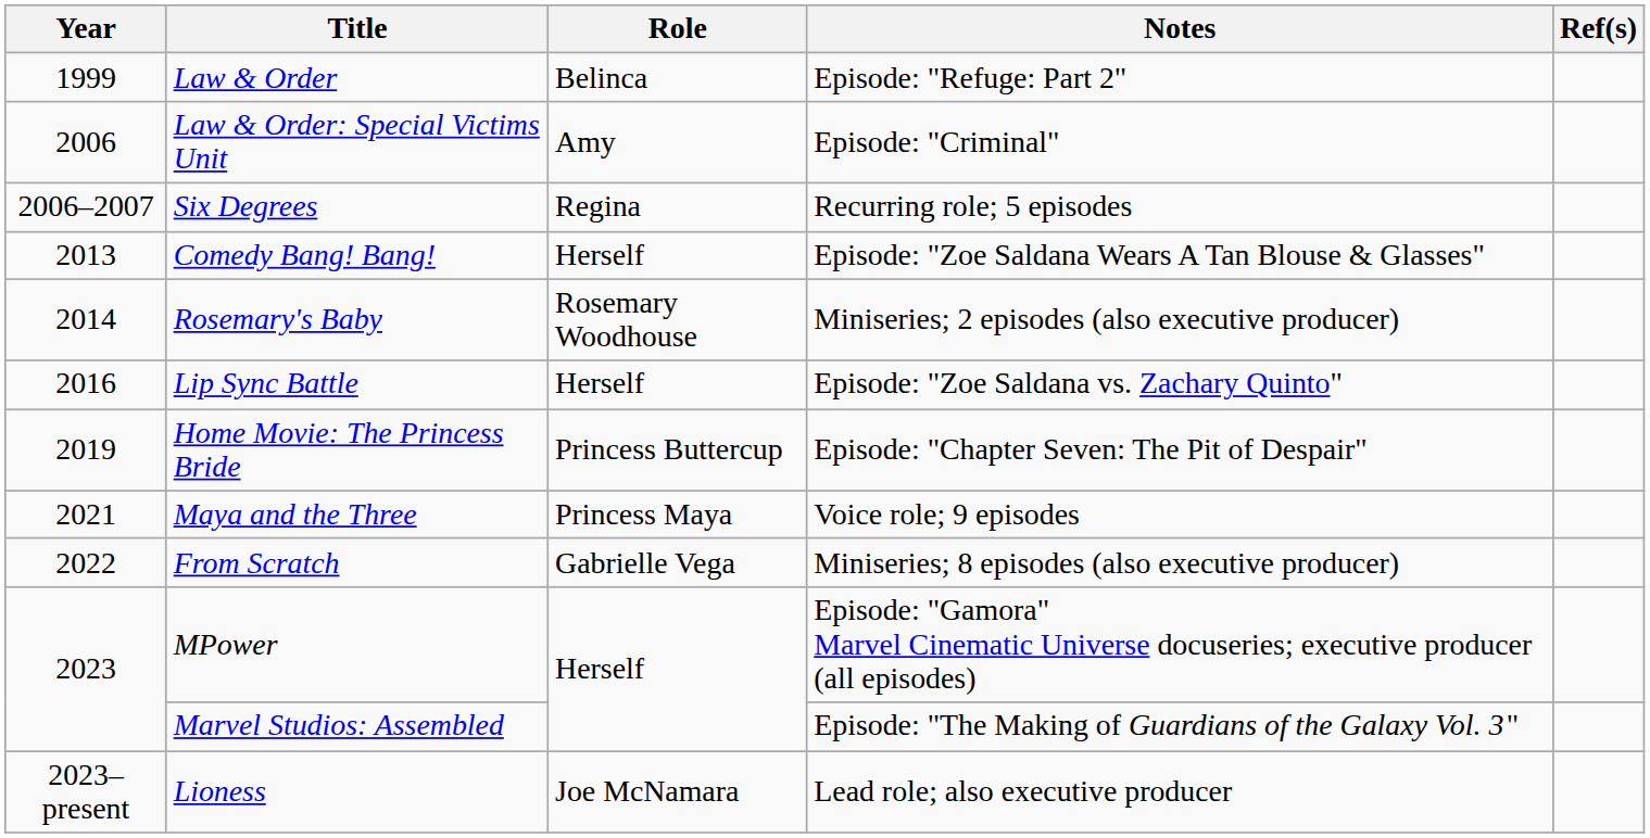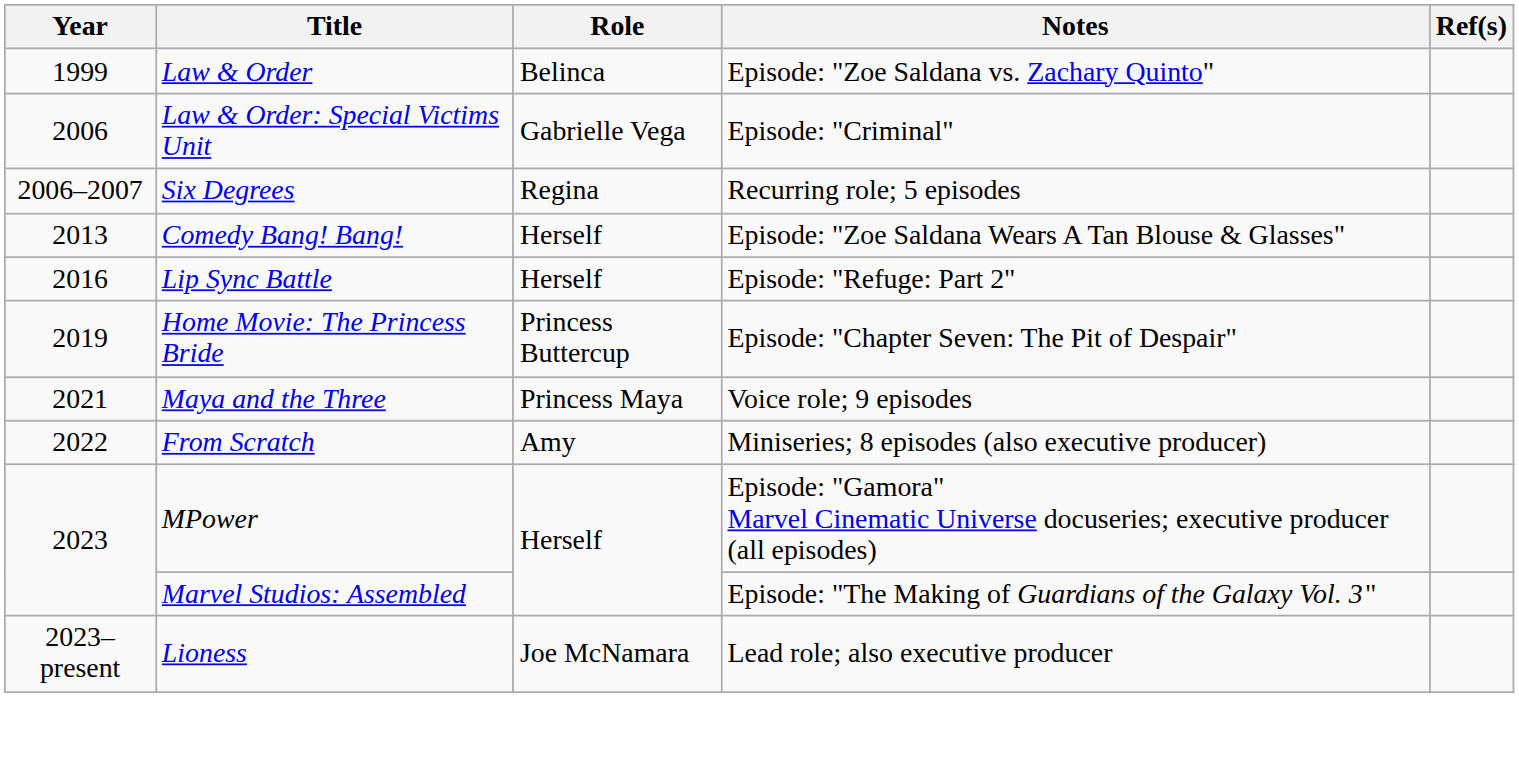 <table class="wikitable sortable">
 <tr>
 <th>Year</th>
 <th>Title</th>
 <th>Role</th>
 <th class="unsortable">Notes</th>
 <th class="unsortable">Ref(s)</th>
 </tr>
 <tr>
 <td style="text-align:center">1999</td>
 <td><em><a href='#'>Law & Order</a></em></td>
 <td>Belinca</td>
-<td>Episode: "Refuge: Part 2"</td>
+<td>Episode: "Zoe Saldana vs. <a href='#'>Zachary Quinto</a>"</td>
 <td style="text-align:center;"></td>
 </tr>
 <tr>
 <td style="text-align:center">2006</td>
 <td><em><a href='#'>Law & Order: Special Victims Unit</a></em></td>
-<td>Amy</td>
+<td>Gabrielle Vega</td>
 <td>Episode: "Criminal"</td>
 <td style="text-align:center;"></td>
 </tr>
 <tr>
 <td style="text-align:center">2006–2007</td>
 <td><em><a href='#'>Six Degrees</a></em></td>
 <td>Regina</td>
 <td>Recurring role; 5 episodes</td>
 <td style="text-align:center;"></td>
 </tr>
 <tr>
 <td style="text-align:center">2013</td>
 <td><em><a href='#'>Comedy Bang! Bang!</a></em></td>
 <td>Herself</td>
 <td>Episode: "Zoe Saldana Wears A Tan Blouse & Glasses"</td>
 <td style="text-align:center;"></td>
 </tr>
 <tr>
-<td style="text-align:center">2014</td>
-<td><em><a href='#'>Rosemary's Baby</a></em></td>
-<td>Rosemary Woodhouse</td>
-<td>Miniseries; 2 episodes (also executive producer)</td>
-<td style="text-align:center;"></td>
-</tr>
-<tr>
 <td style="text-align:center">2016</td>
 <td><em><a href='#'>Lip Sync Battle</a></em></td>
 <td>Herself</td>
-<td>Episode: "Zoe Saldana vs. <a href='#'>Zachary Quinto</a>"</td>
+<td>Episode: "Refuge: Part 2"</td>
 <td style="text-align:center;"></td>
 </tr>
 <tr>
 <td style="text-align:center">2019</td>
 <td><em><a href='#'>Home Movie: The Princess Bride</a></em></td>
 <td>Princess Buttercup</td>
 <td>Episode: "Chapter Seven: The Pit of Despair"</td>
 <td style="text-align:center;"></td>
 </tr>
 <tr>
 <td style="text-align:center">2021</td>
 <td><em><a href='#'>Maya and the Three</a></em></td>
 <td>Princess Maya</td>
 <td>Voice role; 9 episodes</td>
 <td style="text-align:center;"></td>
 </tr>
 <tr>
 <td style="text-align:center">2022</td>
 <td><em><a href='#'>From Scratch</a></em></td>
-<td>Gabrielle Vega</td>
+<td>Amy</td>
 <td>Miniseries; 8 episodes (also executive producer)</td>
 <td style="text-align:center;"></td>
 </tr>
 <tr>
 <td rowspan=2 style="text-align:center">2023</td>
 <td><em>MPower</em></td>
 <td rowspan="2">Herself</td>
 <td>Episode: "Gamora"<br><a href='#'>Marvel Cinematic Universe</a> docuseries; executive producer (all episodes)</td>
 <td style="text-align:center;"></td>
 </tr>
 <tr>
 <td><em><a href='#'>Marvel Studios: Assembled</a></em></td>
 <td>Episode: "The Making of <em>Guardians of the Galaxy Vol. 3</em> "</td>
 <td style="text-align:center;"></td>
 </tr>
 <tr>
 <td style="text-align:center">2023–present</td>
 <td><em><a href='#'>Lioness</a></em></td>
 <td>Joe McNamara</td>
 <td>Lead role; also executive producer</td>
 <td style="text-align:center;"></td>
 </tr>
 </table>
